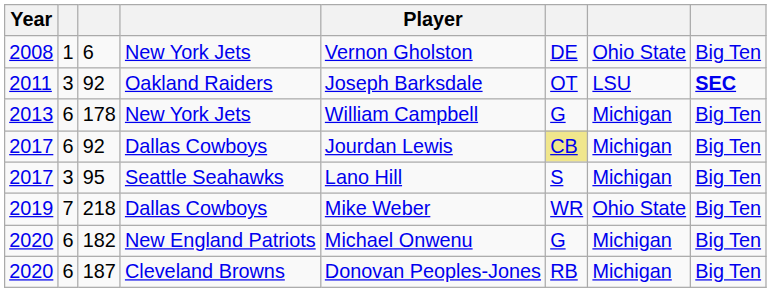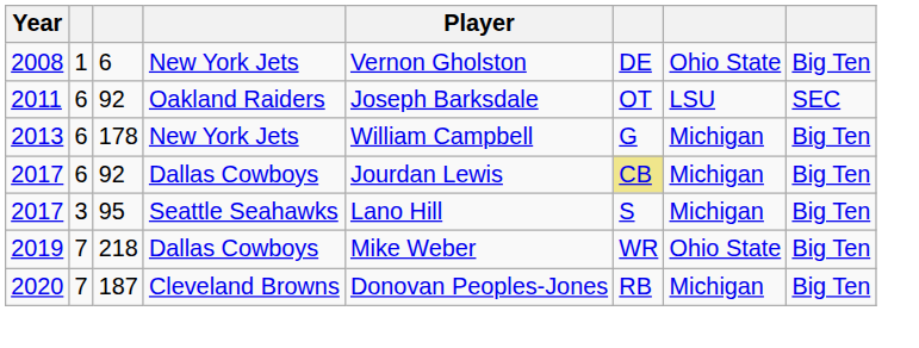 <table class="wikitable sortable">
 <tr>
 <th>Year</th>
 <th></th>
 <th></th>
 <th></th>
 <th>Player</th>
 <th></th>
 <th></th>
 <th></th>
 </tr>
 <tr>
 <td><a href='#'>2008</a></td>
 <td>1</td>
 <td>6</td>
 <td><a href='#'>New York Jets</a></td>
 <td><a href='#'>Vernon Gholston</a></td>
 <td><a href='#'>DE</a></td>
 <td><a href='#'>Ohio State</a></td>
 <td><a href='#'>Big Ten</a></td>
 </tr>
 <tr>
 <td><a href='#'>2011</a></td>
-<td>3</td>
+<td>6</td>
 <td>92</td>
 <td><a href='#'>Oakland Raiders</a></td>
 <td><a href='#'>Joseph Barksdale</a></td>
 <td><a href='#'>OT</a></td>
 <td><a href='#'>LSU</a></td>
-<td><strong><a href='#'>SEC</a></strong></td>
+<td><a href='#'>SEC</a></td>
 </tr>
 <tr>
 <td><a href='#'>2013</a></td>
 <td>6</td>
 <td>178</td>
 <td><a href='#'>New York Jets</a></td>
 <td><a href='#'>William Campbell</a></td>
 <td><a href='#'>G</a></td>
 <td><a href='#'>Michigan</a></td>
 <td><a href='#'>Big Ten</a></td>
 </tr>
 <tr>
 <td><a href='#'>2017</a></td>
 <td>6</td>
 <td>92</td>
 <td><a href='#'>Dallas Cowboys</a></td>
 <td><a href='#'>Jourdan Lewis</a></td>
 <td style="background: khaki;"><a href='#'>CB</a></td>
 <td><a href='#'>Michigan</a></td>
 <td><a href='#'>Big Ten</a></td>
 </tr>
 <tr>
 <td><a href='#'>2017</a></td>
 <td>3</td>
 <td>95</td>
 <td><a href='#'>Seattle Seahawks</a></td>
 <td><a href='#'>Lano Hill</a></td>
 <td><a href='#'>S</a></td>
 <td><a href='#'>Michigan</a></td>
 <td><a href='#'>Big Ten</a></td>
 </tr>
 <tr>
 <td><a href='#'>2019</a></td>
 <td>7</td>
 <td>218</td>
 <td><a href='#'>Dallas Cowboys</a></td>
 <td><a href='#'>Mike Weber</a></td>
 <td><a href='#'>WR</a></td>
 <td><a href='#'>Ohio State</a></td>
 <td><a href='#'>Big Ten</a></td>
 </tr>
 <tr>
 <td><a href='#'>2020</a></td>
-<td>6</td>
-<td>182</td>
-<td><a href='#'>New England Patriots</a></td>
-<td><a href='#'>Michael Onwenu</a></td>
-<td><a href='#'>G</a></td>
-<td><a href='#'>Michigan</a></td>
-<td><a href='#'>Big Ten</a></td>
-</tr>
-<tr>
-<td><a href='#'>2020</a></td>
-<td>6</td>
+<td>7</td>
 <td>187</td>
 <td><a href='#'>Cleveland Browns</a></td>
 <td><a href='#'>Donovan Peoples-Jones</a></td>
 <td><a href='#'>RB</a></td>
 <td><a href='#'>Michigan</a></td>
 <td><a href='#'>Big Ten</a></td>
 </tr>
 </table>
